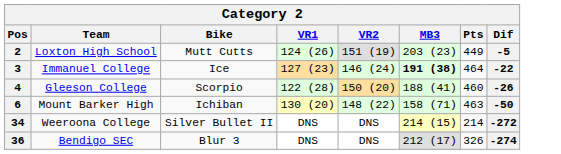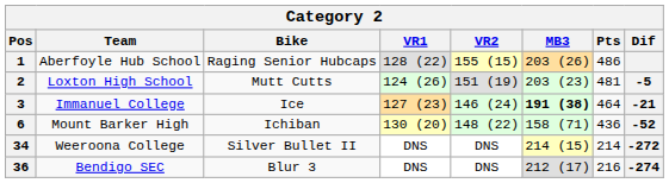 <table class="wikitable collapsible collapsed" style="font-size: 85%; text-align:center">
 <tr>
 <th colspan="8" width="500"><big>Category 2</big></th>
 </tr>
 <tr>
 <th valign="middle">Pos</th>
 <th valign="middle">Team</th>
 <th valign="middle">Bike</th>
 <th><a href='#'>VR1</a><br></th>
 <th><a href='#'>VR2</a><br></th>
 <th><a href='#'>MB3</a><br></th>
 <th valign="middle">Pts</th>
 <th valign="middle">Dif</th>
 </tr>
 <tr>
+<th>1</th>
+<td> Aberfoyle Hub School</td>
+<td>Raging Senior Hubcaps</td>
+<td bgcolor="#dfdfdf">128 (22)</td>
+<td bgcolor="#FFFFBF">155 (15)</td>
+<td bgcolor="#ffdf9f">203 (26)</td>
+<td>486</td>
+<th></th>
+</tr>
+<tr>
 <th>2</th>
 <td> <a href='#'>Loxton High School</a></td>
 <td>Mutt Cutts</td>
 <td bgcolor="#dfffdf">124 (26)</td>
 <td bgcolor="#dfdfdf">151 (19)</td>
 <td bgcolor="#dfffdf">203 (23)</td>
-<td>449</td>
+<td>481</td>
 <th>-5</th>
 </tr>
 <tr>
 <th>3</th>
 <td> <a href='#'>Immanuel College</a></td>
 <td>Ice</td>
 <td bgcolor="#ffdf9f">127 (23)</td>
 <td bgcolor="#dfffdf">146 (24)</td>
 <td bgcolor="#dfffdf"><strong>191 (38)</strong></td>
 <td>464</td>
-<th>-22</th>
-</tr>
-<tr>
-<th>4</th>
-<td> <a href='#'>Gleeson College</a></td>
-<td>Scorpio</td>
-<td bgcolor="#dfffdf">122 (28)</td>
-<td bgcolor="#ffdf9f">150 (20)</td>
-<td bgcolor="#dfffdf">188 (41)</td>
-<td>460</td>
-<th>-26</th>
+<th>-21</th>
 </tr>
 <tr>
 <th>6</th>
 <td> Mount Barker High</td>
 <td>Ichiban</td>
 <td bgcolor="#FFFFBF">130 (20)</td>
 <td bgcolor="#dfffdf">148 (22)</td>
 <td bgcolor="#dfffdf">158 (71)</td>
-<td>463</td>
-<th>-50</th>
+<td>436</td>
+<th>-52</th>
 </tr>
 <tr>
 <th>34</th>
 <td> Weeroona College</td>
 <td>Silver Bullet II</td>
 <td bgcolor="#ffffff">DNS</td>
 <td bgcolor="#ffffff">DNS</td>
 <td bgcolor="#FFFFBF">214 (15)</td>
 <td>214</td>
 <th>-272</th>
 </tr>
 <tr>
 <th>36</th>
 <td> <a href='#'>Bendigo SEC</a></td>
 <td>Blur 3</td>
 <td bgcolor="#ffffff">DNS</td>
 <td bgcolor="#ffffff">DNS</td>
 <td bgcolor="#dfdfdf">212 (17)</td>
-<td>326</td>
+<td>216</td>
 <th>-274</th>
 </tr>
 </table>
